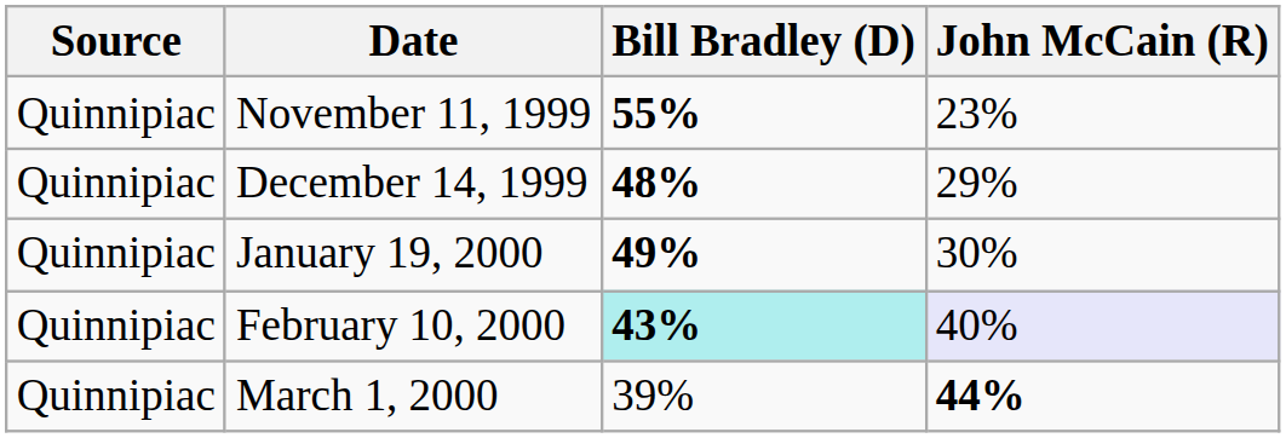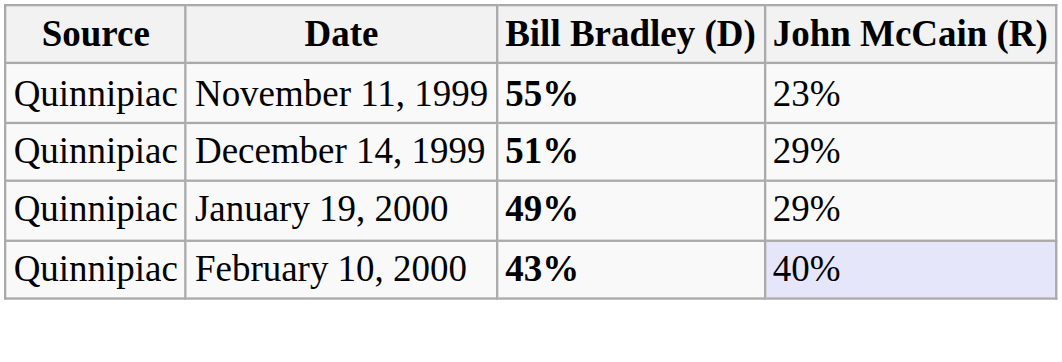 <table class="wikitable">
 <tr>
 <th>Source</th>
 <th>Date</th>
 <th>Bill Bradley (D)</th>
 <th>John McCain (R)</th>
 </tr>
 <tr>
 <td>Quinnipiac</td>
 <td>November 11, 1999</td>
 <td><strong>55%</strong></td>
 <td>23%</td>
 </tr>
 <tr>
 <td>Quinnipiac</td>
 <td>December 14, 1999</td>
-<td><strong>48%</strong></td>
+<td><strong>51%</strong></td>
 <td>29%</td>
 </tr>
 <tr>
 <td>Quinnipiac</td>
 <td>January 19, 2000</td>
 <td><strong>49%</strong></td>
-<td>30%</td>
+<td>29%</td>
 </tr>
 <tr>
 <td>Quinnipiac</td>
 <td>February 10, 2000</td>
-<td style="background: paleturquoise;"><strong>43%</strong></td>
+<td><strong>43%</strong></td>
 <td style="background: lavender;">40%</td>
 </tr>
-<tr>
-<td>Quinnipiac</td>
-<td>March 1, 2000</td>
-<td>39%</td>
-<td><strong>44%</strong></td>
-</tr>
 </table>
